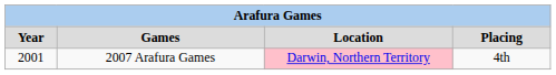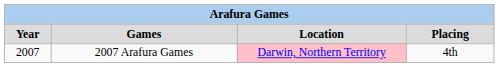 <table class=wikitable style="text-align:center; font-size:90%">
 <tr>
 <th colspan=5 style=background:#ABCDEF>Arafura Games</th>
 </tr>
 <tr>
 <th width=50 style=background:gainsboro>Year</th>
 <th width=220 style=background:gainsboro>Games</th>
 <th width=200 style=background:gainsboro>Location</th>
 <th width=100 style=background:gainsboro>Placing</th>
 </tr>
 <tr>
-<td>2001</td>
+<td>2007</td>
 <td>2007 Arafura Games</td>
 <td style="background: pink;"><a href='#'>Darwin, Northern Territory</a></td>
 <td>4th</td>
 </tr>
 </table>
